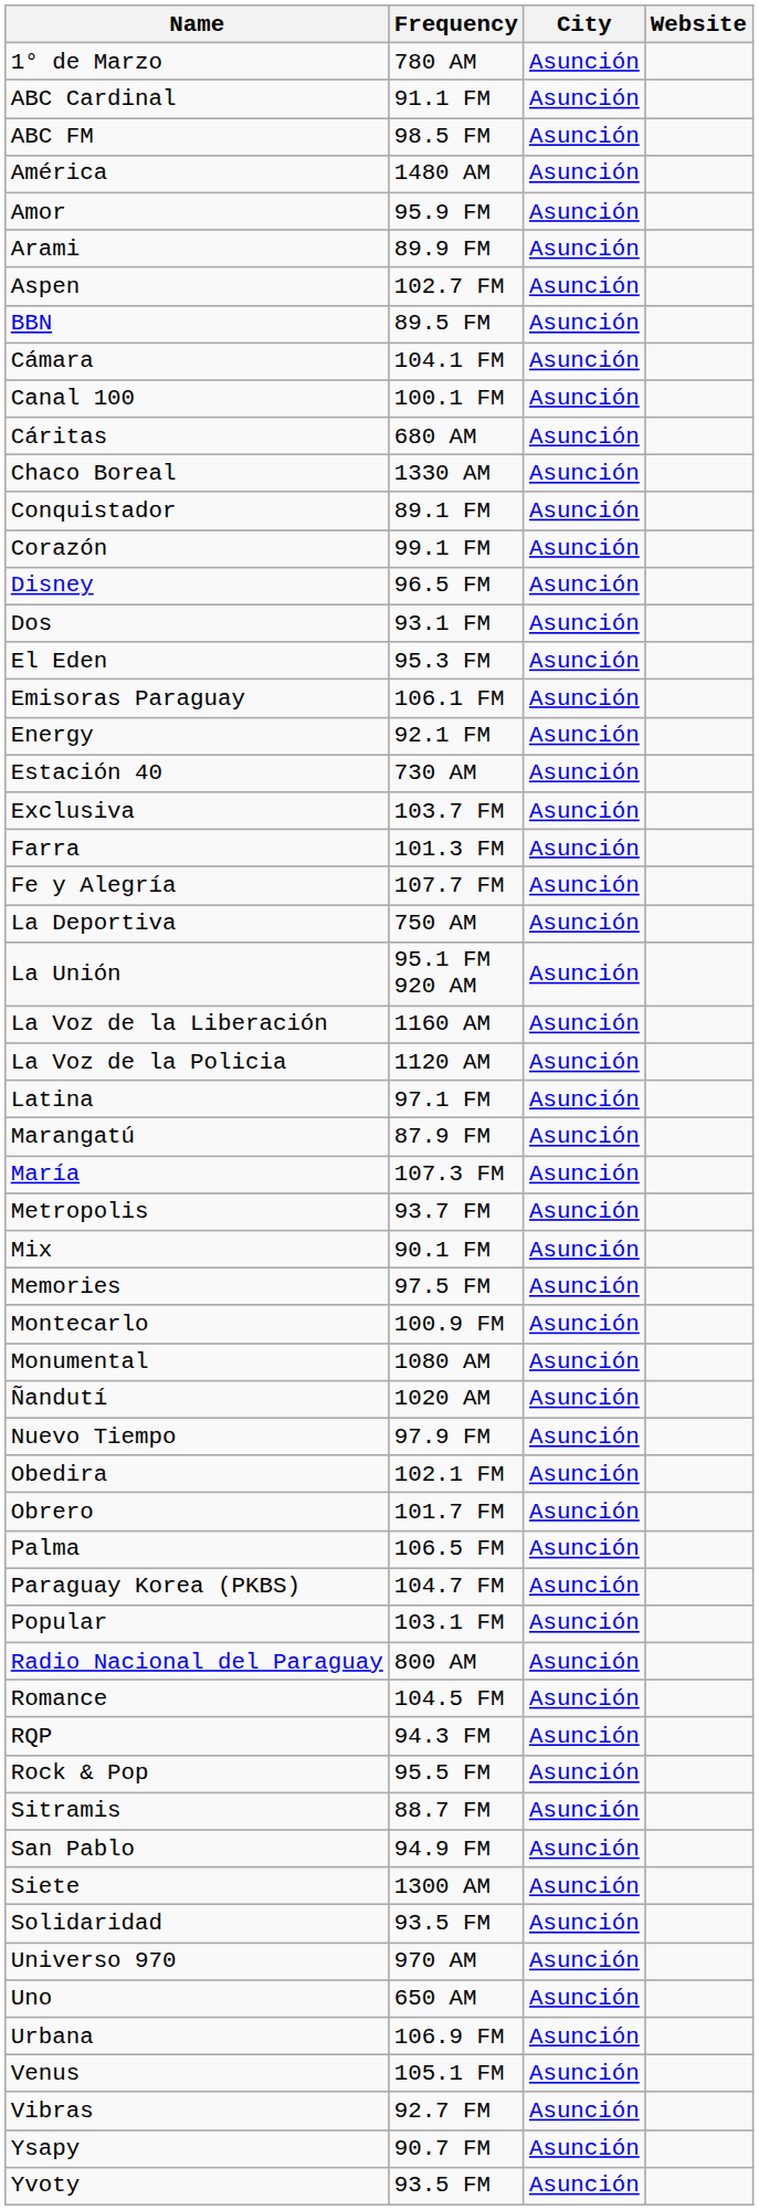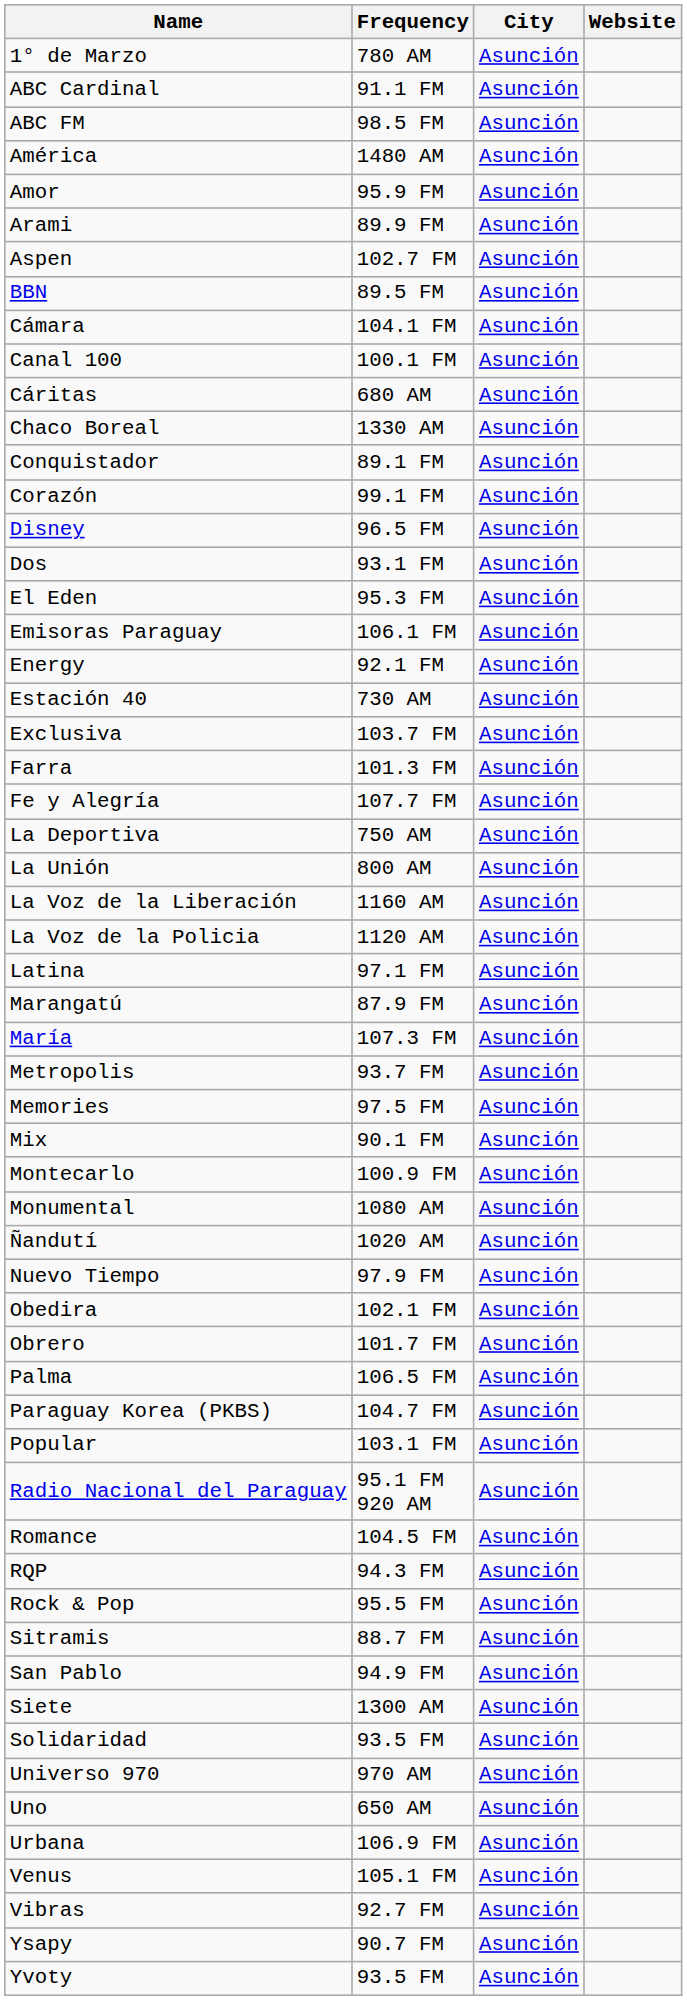 <table class="wikitable sortable">
 <tr>
 <th>Name</th>
 <th>Frequency</th>
 <th>City</th>
 <th>Website</th>
 </tr>
 <tr>
 <td>1° de Marzo</td>
 <td>780 AM</td>
 <td><a href='#'>Asunción</a></td>
 <td></td>
 </tr>
 <tr>
 <td>ABC Cardinal</td>
 <td>91.1 FM</td>
 <td><a href='#'>Asunción</a></td>
 <td></td>
 </tr>
 <tr>
 <td>ABC FM</td>
 <td>98.5 FM</td>
 <td><a href='#'>Asunción</a></td>
 <td></td>
 </tr>
 <tr>
 <td>América</td>
 <td>1480 AM</td>
 <td><a href='#'>Asunción</a></td>
 <td></td>
 </tr>
 <tr>
 <td>Amor</td>
 <td>95.9 FM</td>
 <td><a href='#'>Asunción</a></td>
 <td></td>
 </tr>
 <tr>
 <td>Arami</td>
 <td>89.9 FM</td>
 <td><a href='#'>Asunción</a></td>
 <td></td>
 </tr>
 <tr>
 <td>Aspen</td>
 <td>102.7 FM</td>
 <td><a href='#'>Asunción</a></td>
 <td></td>
 </tr>
 <tr>
 <td><a href='#'>BBN</a></td>
 <td>89.5 FM</td>
 <td><a href='#'>Asunción</a></td>
 <td></td>
 </tr>
 <tr>
 <td>Cámara</td>
 <td>104.1 FM</td>
 <td><a href='#'>Asunción</a></td>
 <td></td>
 </tr>
 <tr>
 <td>Canal 100</td>
 <td>100.1 FM</td>
 <td><a href='#'>Asunción</a></td>
 <td></td>
 </tr>
 <tr>
 <td>Cáritas</td>
 <td>680 AM</td>
 <td><a href='#'>Asunción</a></td>
 <td></td>
 </tr>
 <tr>
 <td>Chaco Boreal</td>
 <td>1330 AM</td>
 <td><a href='#'>Asunción</a></td>
 <td></td>
 </tr>
 <tr>
 <td>Conquistador</td>
 <td>89.1 FM</td>
 <td><a href='#'>Asunción</a></td>
 <td></td>
 </tr>
 <tr>
 <td>Corazón</td>
 <td>99.1 FM</td>
 <td><a href='#'>Asunción</a></td>
 <td></td>
 </tr>
 <tr>
 <td><a href='#'>Disney</a></td>
 <td>96.5 FM</td>
 <td><a href='#'>Asunción</a></td>
 <td></td>
 </tr>
 <tr>
 <td>Dos</td>
 <td>93.1 FM</td>
 <td><a href='#'>Asunción</a></td>
 <td></td>
 </tr>
 <tr>
 <td>El Eden</td>
 <td>95.3 FM</td>
 <td><a href='#'>Asunción</a></td>
 <td></td>
 </tr>
 <tr>
 <td>Emisoras Paraguay</td>
 <td>106.1 FM</td>
 <td><a href='#'>Asunción</a></td>
 <td></td>
 </tr>
 <tr>
 <td>Energy</td>
 <td>92.1 FM</td>
 <td><a href='#'>Asunción</a></td>
 <td></td>
 </tr>
 <tr>
 <td>Estación 40</td>
 <td>730 AM</td>
 <td><a href='#'>Asunción</a></td>
 <td> </td>
 </tr>
 <tr>
 <td>Exclusiva</td>
 <td>103.7 FM</td>
 <td><a href='#'>Asunción</a></td>
 <td></td>
 </tr>
 <tr>
 <td>Farra</td>
 <td>101.3 FM</td>
 <td><a href='#'>Asunción</a></td>
 <td></td>
 </tr>
 <tr>
 <td>Fe y Alegría</td>
 <td>107.7 FM</td>
 <td><a href='#'>Asunción</a></td>
 <td></td>
 </tr>
 <tr>
 <td>La Deportiva</td>
 <td>750 AM</td>
 <td><a href='#'>Asunción</a></td>
 <td></td>
 </tr>
 <tr>
 <td>La Unión</td>
-<td>95.1 FM<br>920 AM</td>
+<td>800 AM</td>
 <td><a href='#'>Asunción</a></td>
 <td></td>
 </tr>
 <tr>
 <td>La Voz de la Liberación</td>
 <td>1160 AM</td>
 <td><a href='#'>Asunción</a></td>
 <td></td>
 </tr>
 <tr>
 <td>La Voz de la Policia</td>
 <td>1120 AM</td>
 <td><a href='#'>Asunción</a></td>
 <td></td>
 </tr>
 <tr>
 <td>Latina</td>
 <td>97.1 FM</td>
 <td><a href='#'>Asunción</a></td>
 <td></td>
 </tr>
 <tr>
 <td>Marangatú</td>
 <td>87.9 FM</td>
 <td><a href='#'>Asunción</a></td>
 <td></td>
 </tr>
 <tr>
 <td><a href='#'>María</a></td>
 <td>107.3 FM</td>
 <td><a href='#'>Asunción</a></td>
 <td></td>
 </tr>
 <tr>
 <td>Metropolis</td>
 <td>93.7 FM</td>
 <td><a href='#'>Asunción</a></td>
 <td></td>
 </tr>
 <tr>
-<td>Mix</td>
-<td>90.1 FM</td>
+<td>Memories</td>
+<td>97.5 FM</td>
 <td><a href='#'>Asunción</a></td>
 <td></td>
 </tr>
 <tr>
-<td>Memories</td>
-<td>97.5 FM</td>
+<td>Mix</td>
+<td>90.1 FM</td>
 <td><a href='#'>Asunción</a></td>
 <td></td>
 </tr>
 <tr>
 <td>Montecarlo</td>
 <td>100.9 FM</td>
 <td><a href='#'>Asunción</a></td>
 <td></td>
 </tr>
 <tr>
 <td>Monumental</td>
 <td>1080 AM</td>
 <td><a href='#'>Asunción</a></td>
 <td></td>
 </tr>
 <tr>
 <td>Ñandutí</td>
 <td>1020 AM</td>
 <td><a href='#'>Asunción</a></td>
 <td></td>
 </tr>
 <tr>
 <td>Nuevo Tiempo</td>
 <td>97.9 FM</td>
 <td><a href='#'>Asunción</a></td>
 <td></td>
 </tr>
 <tr>
 <td>Obedira</td>
 <td>102.1 FM</td>
 <td><a href='#'>Asunción</a></td>
 <td></td>
 </tr>
 <tr>
 <td>Obrero</td>
 <td>101.7 FM</td>
 <td><a href='#'>Asunción</a></td>
 <td></td>
 </tr>
 <tr>
 <td>Palma</td>
 <td>106.5 FM</td>
 <td><a href='#'>Asunción</a></td>
 <td></td>
 </tr>
 <tr>
 <td>Paraguay Korea (PKBS)</td>
 <td>104.7 FM</td>
 <td><a href='#'>Asunción</a></td>
 <td></td>
 </tr>
 <tr>
 <td>Popular</td>
 <td>103.1 FM</td>
 <td><a href='#'>Asunción</a></td>
 <td></td>
 </tr>
 <tr>
 <td><a href='#'>Radio Nacional del Paraguay</a></td>
-<td>800 AM</td>
+<td>95.1 FM<br>920 AM</td>
 <td><a href='#'>Asunción</a></td>
 <td></td>
 </tr>
 <tr>
 <td>Romance</td>
 <td>104.5 FM</td>
 <td><a href='#'>Asunción</a></td>
 <td></td>
 </tr>
 <tr>
 <td>RQP</td>
 <td>94.3 FM</td>
 <td><a href='#'>Asunción</a></td>
 <td></td>
 </tr>
 <tr>
 <td>Rock & Pop</td>
 <td>95.5 FM</td>
 <td><a href='#'>Asunción</a></td>
 <td></td>
 </tr>
 <tr>
 <td>Sitramis</td>
 <td>88.7 FM</td>
 <td><a href='#'>Asunción</a></td>
 <td></td>
 </tr>
 <tr>
 <td>San Pablo</td>
 <td>94.9 FM</td>
 <td><a href='#'>Asunción</a></td>
 <td></td>
 </tr>
 <tr>
 <td>Siete</td>
 <td>1300 AM</td>
 <td><a href='#'>Asunción</a></td>
 <td></td>
 </tr>
 <tr>
 <td>Solidaridad</td>
 <td>93.5 FM</td>
 <td><a href='#'>Asunción</a></td>
 <td></td>
 </tr>
 <tr>
 <td>Universo 970</td>
 <td>970 AM</td>
 <td><a href='#'>Asunción</a></td>
 <td></td>
 </tr>
 <tr>
 <td>Uno</td>
 <td>650 AM</td>
 <td><a href='#'>Asunción</a></td>
 <td></td>
 </tr>
 <tr>
 <td>Urbana</td>
 <td>106.9 FM</td>
 <td><a href='#'>Asunción</a></td>
 <td></td>
 </tr>
 <tr>
 <td>Venus</td>
 <td>105.1 FM</td>
 <td><a href='#'>Asunción</a></td>
 <td></td>
 </tr>
 <tr>
 <td>Vibras</td>
 <td>92.7 FM</td>
 <td><a href='#'>Asunción</a></td>
 <td></td>
 </tr>
 <tr>
 <td>Ysapy</td>
 <td>90.7 FM</td>
 <td><a href='#'>Asunción</a></td>
 <td></td>
 </tr>
 <tr>
 <td>Yvoty</td>
 <td>93.5 FM</td>
 <td><a href='#'>Asunción</a></td>
 <td></td>
 </tr>
 </table>
